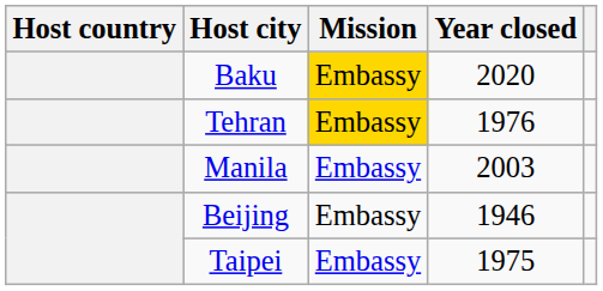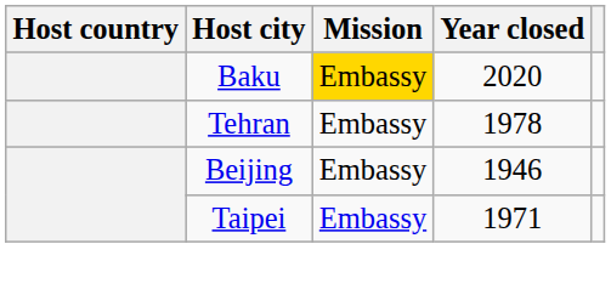 <table class="wikitable plainrowheaders" style="text-align:center;">
 <tr>
 <th scope="col">Host country</th>
 <th scope="col">Host city</th>
 <th scope="col">Mission</th>
 <th scope="col">Year closed</th>
 <th scope="col"></th>
 </tr>
 <tr>
 <th scope="row"></th>
 <td><a href='#'>Baku</a></td>
 <td style="background: gold;">Embassy</td>
 <td>2020</td>
 <td></td>
 </tr>
 <tr>
 <th scope="row"></th>
 <td><a href='#'>Tehran</a></td>
-<td style="background: gold;">Embassy</td>
-<td>1976</td>
-<td></td>
-</tr>
-<tr>
-<th scope="row"></th>
-<td><a href='#'>Manila</a></td>
-<td><a href='#'>Embassy</a></td>
-<td>2003</td>
+<td>Embassy</td>
+<td>1978</td>
 <td></td>
 </tr>
 <tr>
 <th scope="row" rowspan="2"></th>
 <td><a href='#'>Beijing</a></td>
 <td>Embassy</td>
 <td>1946</td>
 <td></td>
 </tr>
 <tr>
 <td><a href='#'>Taipei</a></td>
 <td><a href='#'>Embassy</a></td>
-<td>1975</td>
+<td>1971</td>
 <td></td>
 </tr>
 </table>
